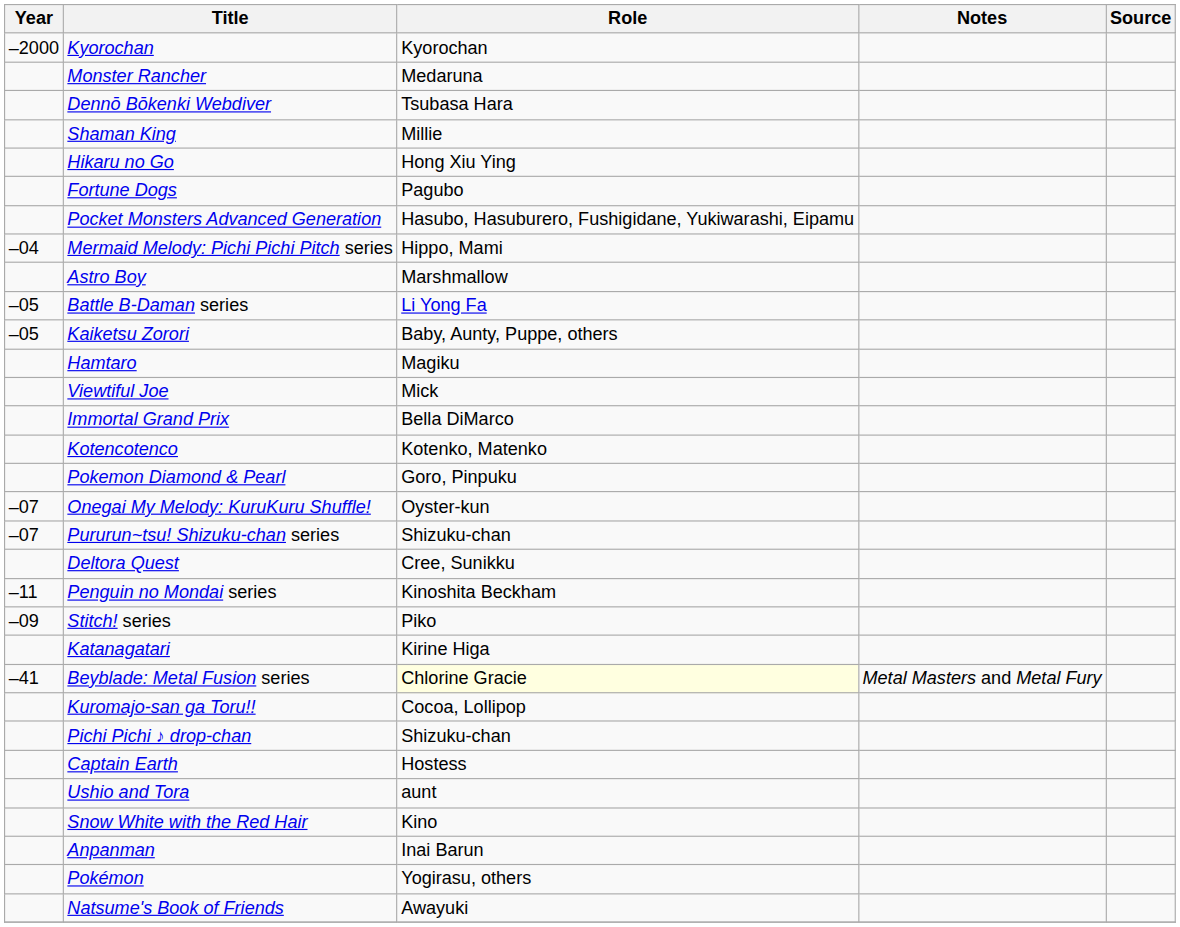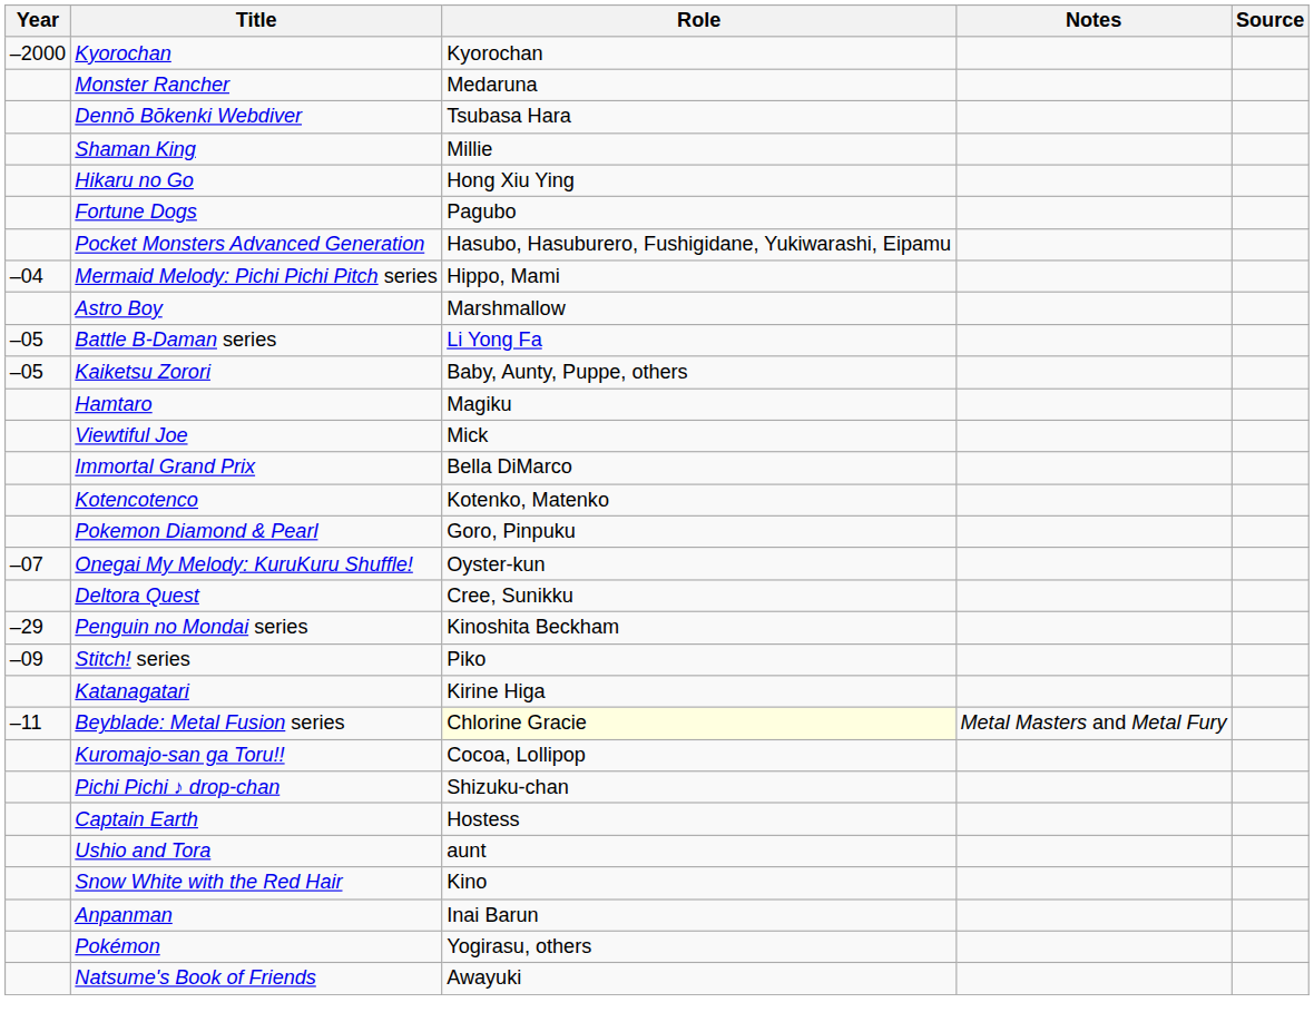 <table class="wikitable sortable plainrowheaders">
 <tr>
 <th>Year</th>
 <th>Title</th>
 <th>Role</th>
 <th class="unsortable">Notes</th>
 <th class="unsortable">Source</th>
 </tr>
 <tr>
 <td>–2000</td>
 <td><em><a href='#'>Kyorochan</a></em></td>
 <td>Kyorochan</td>
 <td></td>
 <td></td>
 </tr>
 <tr>
 <td></td>
 <td><em><a href='#'>Monster Rancher</a></em></td>
 <td>Medaruna</td>
 <td></td>
 <td></td>
 </tr>
 <tr>
 <td></td>
 <td><em><a href='#'>Dennō Bōkenki Webdiver</a></em></td>
 <td>Tsubasa Hara</td>
 <td></td>
 <td></td>
 </tr>
 <tr>
 <td></td>
 <td><em><a href='#'>Shaman King</a></em></td>
 <td>Millie</td>
 <td></td>
 <td></td>
 </tr>
 <tr>
 <td></td>
 <td><em><a href='#'>Hikaru no Go</a></em></td>
 <td>Hong Xiu Ying</td>
 <td></td>
 <td></td>
 </tr>
 <tr>
 <td></td>
 <td><em><a href='#'>Fortune Dogs</a></em></td>
 <td>Pagubo</td>
 <td></td>
 <td></td>
 </tr>
 <tr>
 <td></td>
 <td><em><a href='#'>Pocket Monsters Advanced Generation</a></em></td>
 <td>Hasubo, Hasuburero, Fushigidane, Yukiwarashi, Eipamu</td>
 <td></td>
 <td></td>
 </tr>
 <tr>
 <td>–04</td>
 <td><em><a href='#'>Mermaid Melody: Pichi Pichi Pitch</a></em> series</td>
 <td>Hippo, Mami</td>
 <td></td>
 <td></td>
 </tr>
 <tr>
 <td></td>
 <td><em><a href='#'>Astro Boy</a></em></td>
 <td>Marshmallow</td>
 <td></td>
 <td></td>
 </tr>
 <tr>
 <td>–05</td>
 <td><em><a href='#'>Battle B-Daman</a></em> series</td>
 <td><a href='#'>Li Yong Fa</a></td>
 <td></td>
 <td></td>
 </tr>
 <tr>
 <td>–05</td>
 <td><em><a href='#'>Kaiketsu Zorori</a></em></td>
 <td>Baby, Aunty, Puppe, others</td>
 <td></td>
 <td></td>
 </tr>
 <tr>
 <td></td>
 <td><em><a href='#'>Hamtaro</a></em></td>
 <td>Magiku</td>
 <td></td>
 <td></td>
 </tr>
 <tr>
 <td></td>
 <td><em><a href='#'>Viewtiful Joe</a></em></td>
 <td>Mick</td>
 <td></td>
 <td></td>
 </tr>
 <tr>
 <td></td>
 <td><em><a href='#'>Immortal Grand Prix</a></em></td>
 <td>Bella DiMarco</td>
 <td></td>
 <td></td>
 </tr>
 <tr>
 <td></td>
 <td><em><a href='#'>Kotencotenco</a></em></td>
 <td>Kotenko, Matenko</td>
 <td></td>
 <td></td>
 </tr>
 <tr>
 <td></td>
 <td><em><a href='#'>Pokemon Diamond & Pearl</a></em></td>
 <td>Goro, Pinpuku</td>
 <td></td>
 <td></td>
 </tr>
 <tr>
 <td>–07</td>
 <td><em><a href='#'>Onegai My Melody: KuruKuru Shuffle!</a></em></td>
 <td>Oyster-kun</td>
 <td></td>
 <td></td>
 </tr>
 <tr>
-<td>–07</td>
-<td><em><a href='#'>Pururun~tsu! Shizuku-chan</a></em> series</td>
-<td>Shizuku-chan</td>
-<td></td>
-<td></td>
-</tr>
-<tr>
 <td></td>
 <td><em><a href='#'>Deltora Quest</a></em></td>
 <td>Cree, Sunikku</td>
 <td></td>
 <td></td>
 </tr>
 <tr>
-<td>–11</td>
+<td>–29</td>
 <td><em><a href='#'>Penguin no Mondai</a></em> series</td>
 <td>Kinoshita Beckham</td>
 <td></td>
 <td></td>
 </tr>
 <tr>
 <td>–09</td>
 <td><em><a href='#'>Stitch!</a></em> series</td>
 <td>Piko</td>
 <td></td>
 <td></td>
 </tr>
 <tr>
 <td></td>
 <td><em><a href='#'>Katanagatari</a></em></td>
 <td>Kirine Higa</td>
 <td></td>
 <td></td>
 </tr>
 <tr>
-<td>–41</td>
+<td>–11</td>
 <td><em><a href='#'>Beyblade: Metal Fusion</a></em> series</td>
 <td style="background: lightyellow;">Chlorine Gracie</td>
 <td><em>Metal Masters</em> and <em>Metal Fury</em></td>
 <td></td>
 </tr>
 <tr>
 <td></td>
 <td><em><a href='#'>Kuromajo-san ga Toru!!</a></em></td>
 <td>Cocoa, Lollipop</td>
 <td></td>
 <td></td>
 </tr>
 <tr>
 <td></td>
 <td><em><a href='#'>Pichi Pichi ♪ drop-chan</a></em></td>
 <td>Shizuku-chan</td>
 <td></td>
 <td></td>
 </tr>
 <tr>
 <td></td>
 <td><em><a href='#'>Captain Earth</a></em></td>
 <td>Hostess</td>
 <td></td>
 <td></td>
 </tr>
 <tr>
 <td></td>
 <td><em><a href='#'>Ushio and Tora</a></em></td>
 <td>aunt</td>
 <td></td>
 <td></td>
 </tr>
 <tr>
 <td></td>
 <td><em><a href='#'>Snow White with the Red Hair</a></em></td>
 <td>Kino</td>
 <td></td>
 <td></td>
 </tr>
 <tr>
 <td></td>
 <td><em><a href='#'>Anpanman</a></em></td>
 <td>Inai Barun </td>
 <td></td>
 <td></td>
 </tr>
 <tr>
 <td></td>
 <td><em><a href='#'>Pokémon</a></em></td>
 <td>Yogirasu, others </td>
 <td></td>
 <td></td>
 </tr>
 <tr>
 <td></td>
 <td><em><a href='#'>Natsume's Book of Friends</a></em></td>
 <td>Awayuki</td>
 <td></td>
 <td></td>
 </tr>
 <tr>
 </tr>
 </table>
